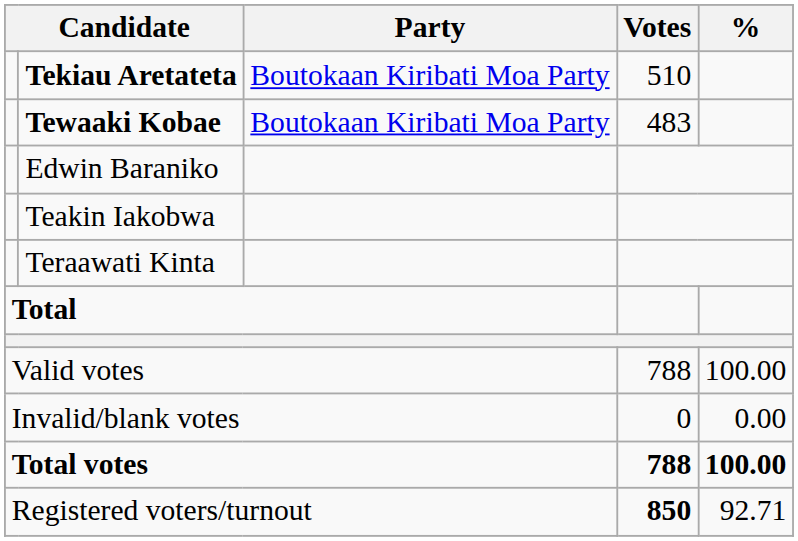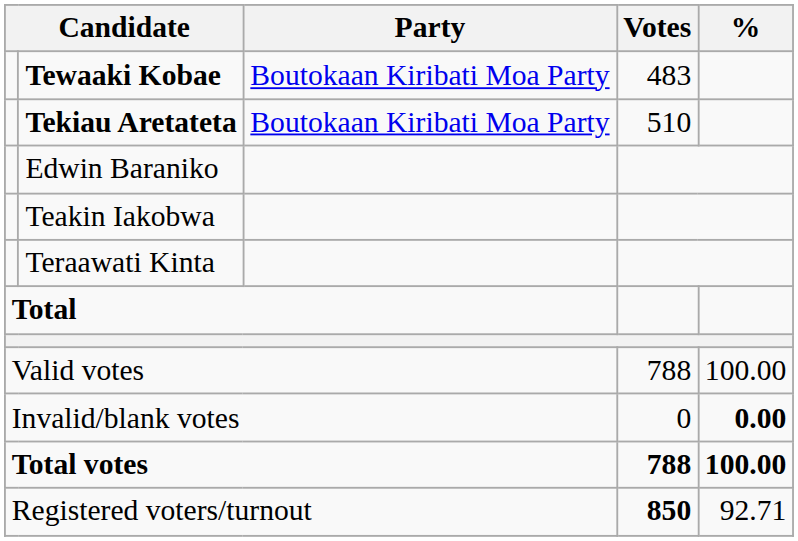 <table class=wikitable style=text-align:right>
 <tr>
 <th colspan=2>Candidate</th>
 <th>Party</th>
 <th>Votes</th>
 <th>%</th>
 </tr>
 <tr>
 <td bgcolor=></td>
-<td align=left><strong>Tekiau Aretateta</strong></td>
+<td align=left><strong>Tewaaki Kobae</strong></td>
 <td align=left><a href='#'>Boutokaan Kiribati Moa Party</a></td>
-<td>510</td>
+<td>483</td>
 <td></td>
 </tr>
 <tr>
 <td bgcolor=></td>
-<td align=left><strong>Tewaaki Kobae</strong></td>
+<td align=left><strong>Tekiau Aretateta</strong></td>
 <td align=left><a href='#'>Boutokaan Kiribati Moa Party</a></td>
-<td>483</td>
+<td>510</td>
 <td></td>
 </tr>
 <tr>
 <td></td>
 <td align=left>Edwin Baraniko</td>
 <td></td>
 <td align=center colspan=2></td>
 </tr>
 <tr>
 <td></td>
 <td align=left>Teakin Iakobwa</td>
 <td></td>
 <td align=center colspan=2></td>
 </tr>
 <tr>
 <td></td>
 <td align=left>Teraawati Kinta</td>
 <td></td>
 <td align=center colspan=2></td>
 </tr>
 <tr style="font-weight:bold">
 <td colspan=3 align=left>Total</td>
 <td></td>
 <td></td>
 </tr>
 <tr>
 <th colspan=5></th>
 </tr>
 <tr>
 <td colspan=3 align=left>Valid votes</td>
 <td>788</td>
 <td>100.00</td>
 </tr>
 <tr>
 <td colspan=3 align=left>Invalid/blank votes</td>
 <td>0</td>
-<td>0.00</td>
+<td><strong>0.00</strong></td>
 </tr>
 <tr style="font-weight:bold">
 <td colspan=3 align=left>Total votes</td>
 <td>788</td>
 <td>100.00</td>
 </tr>
 <tr>
 <td colspan=3 align=left>Registered voters/turnout</td>
 <td><strong>850</strong></td>
 <td>92.71</td>
 </tr>
 </table>
